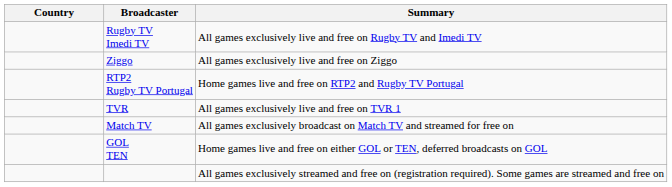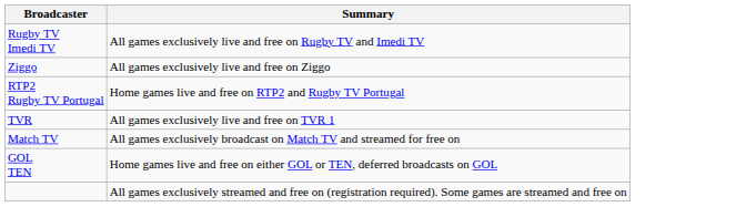 <table class="wikitable">
 <tr>
-<th width=15%>Country</th>
 <th>Broadcaster</th>
 <th>Summary</th>
 </tr>
 <tr>
-<td></td>
 <td><a href='#'>Rugby TV</a><br><a href='#'>Imedi TV</a></td>
 <td>All games exclusively live and free on <a href='#'>Rugby TV</a> and <a href='#'>Imedi TV</a></td>
 </tr>
 <tr>
-<td></td>
 <td><a href='#'>Ziggo</a></td>
 <td>All games exclusively live and free on Ziggo</td>
 </tr>
 <tr>
-<td></td>
 <td><a href='#'>RTP2</a><br><a href='#'>Rugby TV Portugal</a></td>
 <td>Home games live and free on <a href='#'>RTP2</a> and <a href='#'>Rugby TV Portugal</a></td>
 </tr>
 <tr>
-<td></td>
 <td><a href='#'>TVR</a></td>
 <td>All games exclusively live and free on <a href='#'>TVR 1</a></td>
 </tr>
 <tr>
-<td></td>
 <td><a href='#'>Match TV</a><br></td>
 <td>All games exclusively broadcast on <a href='#'>Match TV</a> and streamed for free on </td>
 </tr>
 <tr>
-<td></td>
 <td><a href='#'>GOL</a><br><a href='#'>TEN</a></td>
 <td>Home games live and free on either <a href='#'>GOL</a> or <a href='#'>TEN</a>, deferred broadcasts on <a href='#'>GOL</a></td>
 </tr>
 <tr>
 <td></td>
-<td></td>
 <td>All games exclusively streamed and free on  (registration required). Some games are streamed and free on </td>
 </tr>
 </table>
